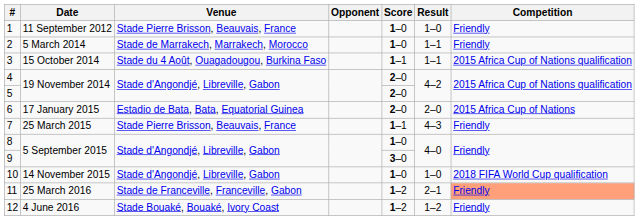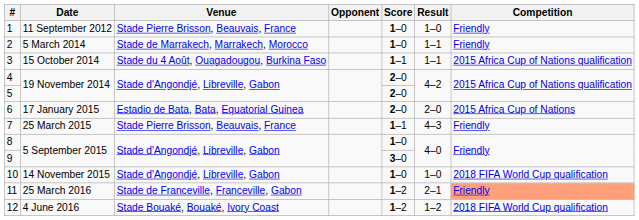 <table class="wikitable">
 <tr>
 <th>#</th>
 <th>Date</th>
 <th>Venue</th>
 <th>Opponent</th>
 <th>Score</th>
 <th>Result</th>
 <th>Competition</th>
 </tr>
 <tr>
 <td>1</td>
 <td>11 September 2012</td>
 <td><a href='#'>Stade Pierre Brisson</a>, <a href='#'>Beauvais</a>, <a href='#'>France</a></td>
 <td></td>
 <td align=center><strong>1</strong>–0</td>
 <td align=center>1–0</td>
 <td><a href='#'>Friendly</a></td>
 </tr>
 <tr>
 <td>2</td>
 <td>5 March 2014</td>
 <td><a href='#'>Stade de Marrakech</a>, <a href='#'>Marrakech</a>, <a href='#'>Morocco</a></td>
 <td></td>
 <td align=center><strong>1</strong>–0</td>
 <td align=center>1–1</td>
 <td><a href='#'>Friendly</a></td>
 </tr>
 <tr>
 <td>3</td>
 <td>15 October 2014</td>
 <td><a href='#'>Stade du 4 Août</a>, <a href='#'>Ouagadougou</a>, <a href='#'>Burkina Faso</a></td>
 <td></td>
 <td align=center><strong>1</strong>–1</td>
 <td align=center>1–1</td>
 <td><a href='#'>2015 Africa Cup of Nations qualification</a></td>
 </tr>
 <tr>
 <td>4</td>
 <td rowspan=2>19 November 2014</td>
 <td rowspan=2><a href='#'>Stade d'Angondjé</a>, <a href='#'>Libreville</a>, <a href='#'>Gabon</a></td>
 <td rowspan=2></td>
 <td align=center><strong>2</strong>–0</td>
 <td rowspan="2" style="text-align:center;">4–2</td>
 <td rowspan=2><a href='#'>2015 Africa Cup of Nations qualification</a></td>
 </tr>
 <tr>
 <td>5</td>
 <td align=center><strong>2</strong>–0</td>
 </tr>
 <tr>
 <td>6</td>
 <td>17 January 2015</td>
 <td><a href='#'>Estadio de Bata</a>, <a href='#'>Bata</a>, <a href='#'>Equatorial Guinea</a></td>
 <td></td>
 <td align=center><strong>2</strong>–0</td>
 <td align=center>2–0</td>
 <td><a href='#'>2015 Africa Cup of Nations</a></td>
 </tr>
 <tr>
 <td>7</td>
 <td>25 March 2015</td>
 <td><a href='#'>Stade Pierre Brisson</a>, <a href='#'>Beauvais</a>, <a href='#'>France</a></td>
 <td></td>
 <td align=center><strong>1</strong>–1</td>
 <td align=center>4–3</td>
 <td><a href='#'>Friendly</a></td>
 </tr>
 <tr>
 <td>8</td>
 <td rowspan=2>5 September 2015</td>
 <td rowspan=2><a href='#'>Stade d'Angondjé</a>, <a href='#'>Libreville</a>, <a href='#'>Gabon</a></td>
 <td rowspan=2></td>
 <td align=center><strong>1</strong>–0</td>
 <td rowspan="2" style="text-align:center;">4–0</td>
 <td rowspan=2><a href='#'>Friendly</a></td>
 </tr>
 <tr>
 <td>9</td>
 <td align=center><strong>3</strong>–0</td>
 </tr>
 <tr>
 <td>10</td>
 <td>14 November 2015</td>
 <td><a href='#'>Stade d'Angondjé</a>, <a href='#'>Libreville</a>, <a href='#'>Gabon</a></td>
 <td></td>
 <td align=center><strong>1</strong>–0</td>
 <td align=center>1–0</td>
 <td><a href='#'>2018 FIFA World Cup qualification</a></td>
 </tr>
 <tr>
 <td>11</td>
 <td>25 March 2016</td>
 <td><a href='#'>Stade de Franceville</a>, <a href='#'>Franceville</a>, <a href='#'>Gabon</a></td>
 <td></td>
 <td align=center><strong>1</strong>–2</td>
 <td align=center>2–1</td>
 <td style="background: lightsalmon;"><a href='#'>Friendly</a></td>
 </tr>
 <tr>
 <td>12</td>
 <td>4 June 2016</td>
 <td><a href='#'>Stade Bouaké</a>, <a href='#'>Bouaké</a>, <a href='#'>Ivory Coast</a></td>
 <td></td>
 <td align=center><strong>1</strong>–2</td>
 <td align=center>1–2</td>
-<td><a href='#'>Friendly</a></td>
+<td><a href='#'>2018 FIFA World Cup qualification</a></td>
 </tr>
 </table>
